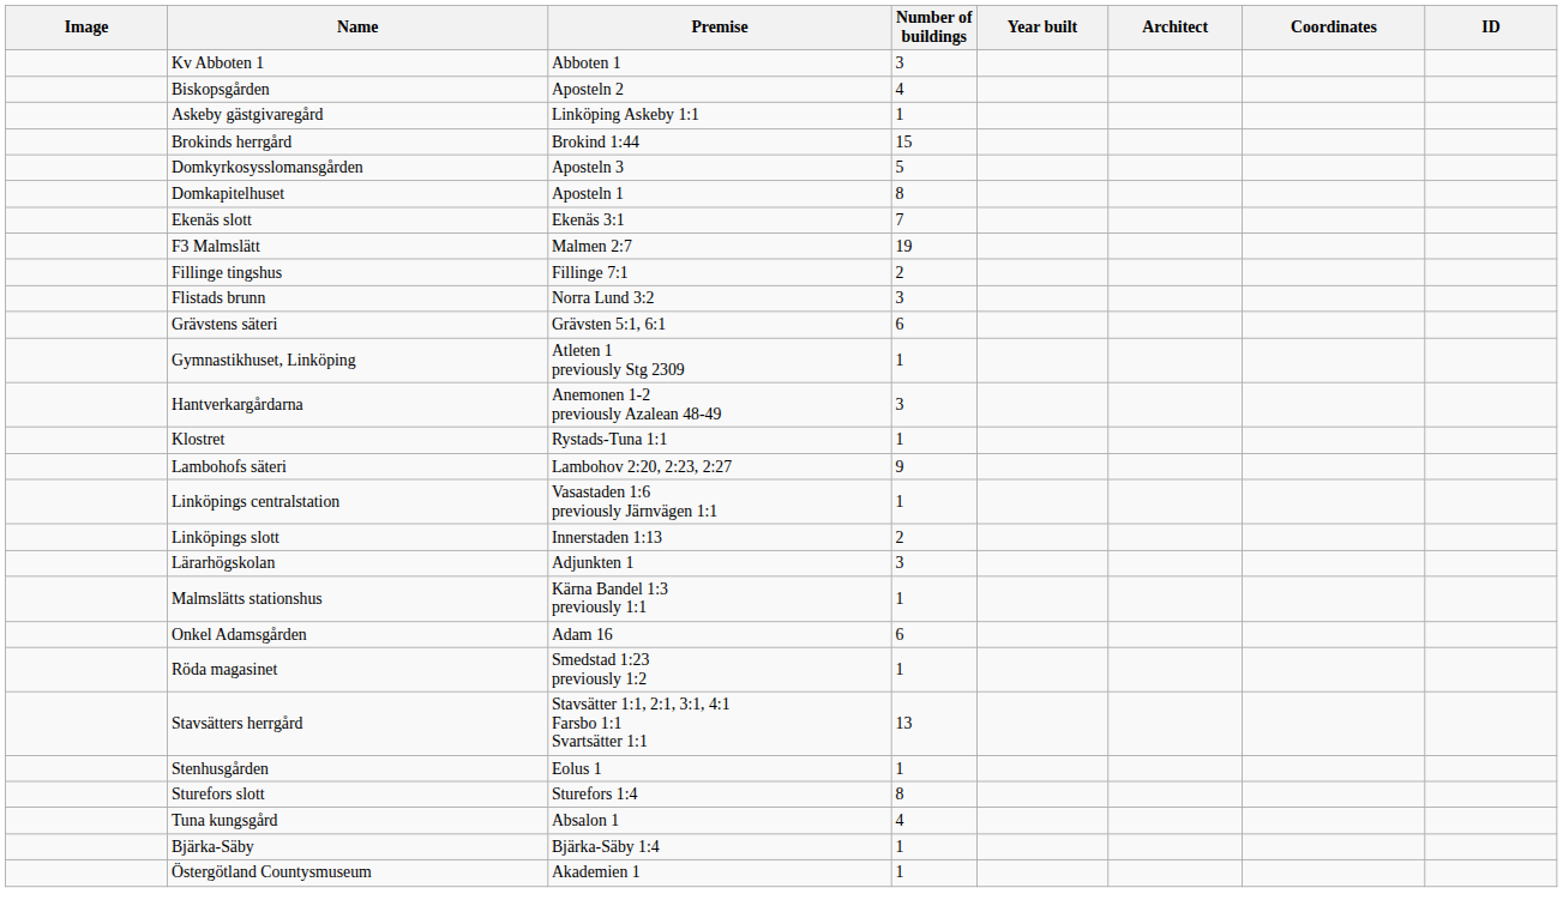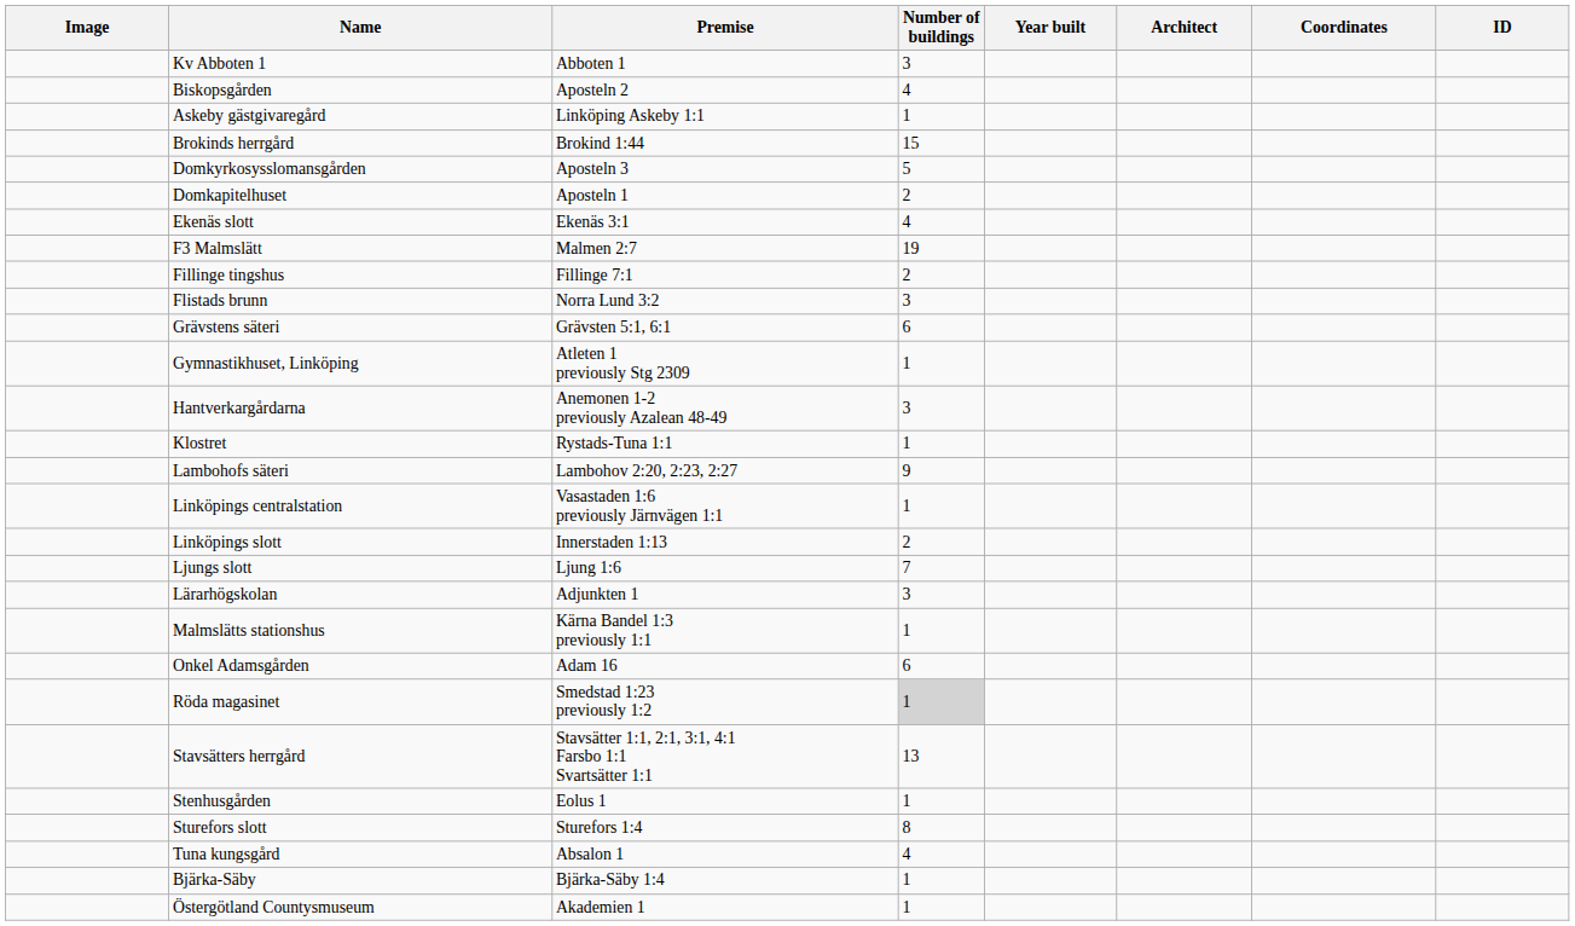 <table class="wikitable" width="95%">
 <tr>
 <th width="150">Image</th>
 <th>Name</th>
 <th>Premise</th>
 <th width="75">Number of<br>buildings</th>
 <th width="120">Year built</th>
 <th>Architect</th>
 <th width="170">Coordinates</th>
 <th width="120">ID</th>
 </tr>
 <tr>
 <td></td>
 <td Kvarteret Abboten>Kv Abboten 1</td>
 <td>Abboten 1</td>
 <td>3</td>
 <td></td>
 <td></td>
 <td></td>
 <td></td>
 </tr>
 <tr>
 <td></td>
 <td Biskopsgården, Linköping>Biskopsgården</td>
 <td>Aposteln 2</td>
 <td>4</td>
 <td></td>
 <td></td>
 <td></td>
 <td></td>
 </tr>
 <tr>
 <td></td>
 <td>Askeby gästgivaregård</td>
 <td>Linköping Askeby 1:1</td>
 <td>1</td>
 <td></td>
 <td></td>
 <td></td>
 <td></td>
 </tr>
 <tr>
 <td></td>
 <td Brokinds slott>Brokinds herrgård</td>
 <td>Brokind 1:44</td>
 <td>15</td>
 <td></td>
 <td></td>
 <td></td>
 <td></td>
 </tr>
 <tr>
 <td></td>
 <td Domkyrkosysslomansgården, Linköping>Domkyrkosysslomansgården</td>
 <td>Aposteln 3</td>
 <td>5</td>
 <td></td>
 <td></td>
 <td></td>
 <td></td>
 </tr>
 <tr>
 <td></td>
 <td Domkapitelhuset, Linköping>Domkapitelhuset</td>
 <td>Aposteln 1</td>
-<td>8</td>
+<td>2</td>
 <td></td>
 <td></td>
 <td></td>
 <td></td>
 </tr>
 <tr>
 <td></td>
 <td>Ekenäs slott</td>
 <td>Ekenäs 3:1</td>
-<td>7</td>
+<td>4</td>
 <td></td>
 <td></td>
 <td></td>
 <td></td>
 </tr>
 <tr>
 <td></td>
 <td Malmens flygplats>F3 Malmslätt</td>
 <td>Malmen 2:7</td>
 <td>19</td>
 <td></td>
 <td></td>
 <td></td>
 <td></td>
 </tr>
 <tr>
 <td></td>
 <td>Fillinge tingshus</td>
 <td>Fillinge 7:1</td>
 <td>2</td>
 <td></td>
 <td></td>
 <td></td>
 <td></td>
 </tr>
 <tr>
 <td></td>
 <td>Flistads brunn</td>
 <td>Norra Lund 3:2</td>
 <td>3</td>
 <td></td>
 <td></td>
 <td></td>
 <td></td>
 </tr>
 <tr>
 <td></td>
 <td>Grävstens säteri</td>
 <td>Grävsten 5:1, 6:1</td>
 <td>6</td>
 <td></td>
 <td></td>
 <td></td>
 <td></td>
 </tr>
 <tr>
 <td></td>
 <td>Gymnastikhuset, Linköping</td>
 <td>Atleten 1<br>previously Stg 2309</td>
 <td>1</td>
 <td></td>
 <td></td>
 <td></td>
 <td></td>
 </tr>
 <tr>
 <td></td>
 <td Hantverkargårdarna, Linköping>Hantverkargårdarna</td>
 <td>Anemonen 1-2<br>previously Azalean 48-49</td>
 <td>3</td>
 <td></td>
 <td></td>
 <td></td>
 <td></td>
 </tr>
 <tr>
 <td></td>
 <td Klostret, Linköping>Klostret</td>
 <td>Rystads-Tuna 1:1</td>
 <td>1</td>
 <td></td>
 <td></td>
 <td></td>
 <td></td>
 </tr>
 <tr>
 <td></td>
 <td Lambohovs säteri>Lambohofs säteri</td>
 <td>Lambohov 2:20, 2:23, 2:27</td>
 <td>9</td>
 <td></td>
 <td></td>
 <td></td>
 <td></td>
 </tr>
 <tr>
 <td></td>
 <td>Linköpings centralstation</td>
 <td>Vasastaden 1:6<br>previously Järnvägen 1:1</td>
 <td>1</td>
 <td></td>
 <td></td>
 <td></td>
 <td></td>
 </tr>
 <tr>
 <td></td>
 <td>Linköpings slott</td>
 <td>Innerstaden 1:13</td>
 <td>2</td>
 <td></td>
 <td></td>
 <td></td>
 <td></td>
 </tr>
 <tr>
 <td></td>
+<td>Ljungs slott</td>
+<td>Ljung 1:6</td>
+<td>7</td>
+<td></td>
+<td></td>
+<td></td>
+<td></td>
+</tr>
+<tr>
+<td></td>
 <td Lärarhögskolan i Linköping>Lärarhögskolan</td>
 <td>Adjunkten 1</td>
 <td>3</td>
 <td></td>
 <td></td>
 <td></td>
 <td></td>
 </tr>
 <tr>
 <td></td>
 <td Malmslätts station>Malmslätts stationshus</td>
 <td>Kärna Bandel 1:3<br>previously 1:1</td>
 <td>1</td>
 <td></td>
 <td></td>
 <td></td>
 <td></td>
 </tr>
 <tr>
 <td></td>
 <td>Onkel Adamsgården</td>
 <td>Adam 16</td>
 <td>6</td>
 <td></td>
 <td></td>
 <td></td>
 <td></td>
 </tr>
 <tr>
 <td></td>
 <td Röda magasinet, Linköping>Röda magasinet</td>
 <td>Smedstad 1:23<br>previously 1:2</td>
-<td>1</td>
+<td style="background: lightgrey;">1</td>
 <td></td>
 <td></td>
 <td></td>
 <td></td>
 </tr>
 <tr>
 <td></td>
 <td>Stavsätters herrgård</td>
 <td>Stavsätter 1:1, 2:1, 3:1, 4:1<br>Farsbo 1:1<br>Svartsätter 1:1</td>
 <td>13</td>
 <td></td>
 <td></td>
 <td></td>
 <td></td>
 </tr>
 <tr>
 <td></td>
 <td Stenhusgården, Linköping>Stenhusgården</td>
 <td>Eolus 1</td>
 <td>1</td>
 <td></td>
 <td></td>
 <td></td>
 <td></td>
 </tr>
 <tr>
 <td></td>
 <td>Sturefors slott</td>
 <td>Sturefors 1:4</td>
 <td>8</td>
 <td></td>
 <td></td>
 <td></td>
 <td></td>
 </tr>
 <tr>
 <td></td>
 <td>Tuna kungsgård</td>
 <td>Absalon 1</td>
 <td>4</td>
 <td></td>
 <td></td>
 <td></td>
 <td></td>
 </tr>
 <tr>
 <td></td>
 <td Bjärka-Säby slott>Bjärka-Säby</td>
 <td>Bjärka-Säby 1:4</td>
 <td>1</td>
 <td></td>
 <td></td>
 <td></td>
 <td></td>
 </tr>
 <tr>
 <td></td>
 <td>Östergötland Countysmuseum</td>
 <td>Akademien 1</td>
 <td>1</td>
 <td></td>
 <td></td>
 <td></td>
 <td></td>
 </tr>
 </table>
